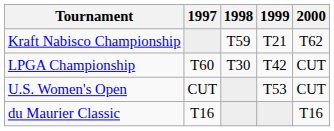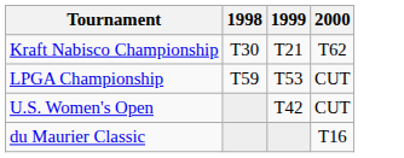 <table class="wikitable" style="font-size:95%;text-align:center;">
 <tr>
 <th>Tournament</th>
-<th>1997</th>
 <th>1998</th>
 <th>1999</th>
 <th>2000</th>
 </tr>
 <tr>
 <td align=left><a href='#'>Kraft Nabisco Championship</a></td>
-<td style="background:#eeeeee;"></td>
-<td>T59</td>
+<td>T30</td>
 <td>T21</td>
 <td>T62</td>
 </tr>
 <tr>
 <td align=left><a href='#'>LPGA Championship</a></td>
-<td>T60</td>
-<td>T30</td>
+<td>T59</td>
+<td>T53</td>
+<td>CUT</td>
+</tr>
+<tr>
+<td align=left><a href='#'>U.S. Women's Open</a></td>
+<td style="background:#eeeeee;"></td>
 <td>T42</td>
 <td>CUT</td>
 </tr>
 <tr>
-<td align=left><a href='#'>U.S. Women's Open</a></td>
-<td>CUT</td>
-<td style="background:#eeeeee;"></td>
-<td>T53</td>
-<td>CUT</td>
-</tr>
-<tr>
 <td align=left><a href='#'>du Maurier Classic</a></td>
-<td>T16</td>
 <td style="background:#eeeeee;"></td>
 <td style="background:#eeeeee;"></td>
 <td>T16</td>
 </tr>
 </table>
